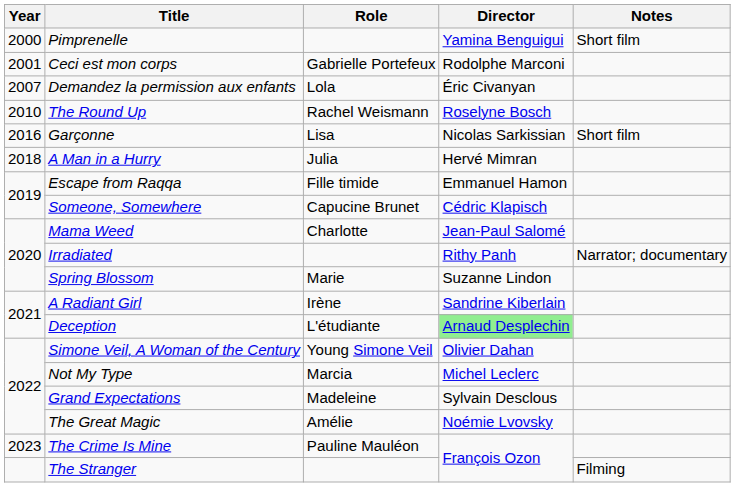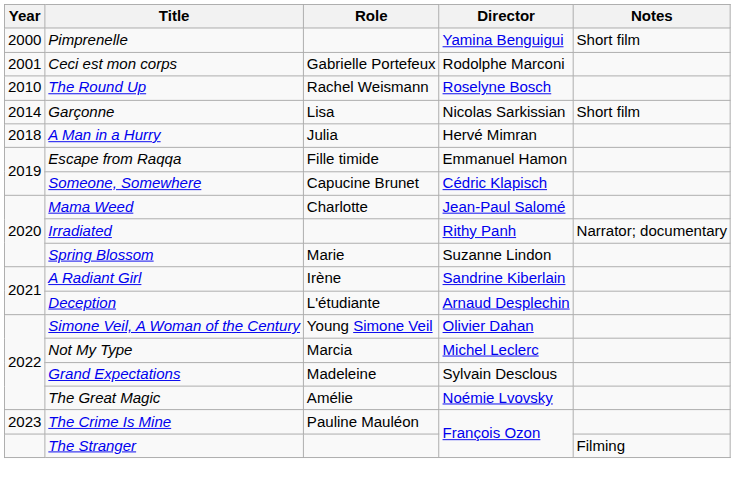 <table class="wikitable">
 <tr>
 <th>Year</th>
 <th>Title</th>
 <th>Role</th>
 <th>Director</th>
 <th>Notes</th>
 </tr>
 <tr>
 <td>2000</td>
 <td><em>Pimprenelle</em></td>
 <td></td>
 <td><a href='#'>Yamina Benguigui</a></td>
 <td>Short film</td>
 </tr>
 <tr>
 <td>2001</td>
 <td><em>Ceci est mon corps</em></td>
 <td>Gabrielle Portefeux</td>
 <td>Rodolphe Marconi</td>
 <td></td>
 </tr>
 <tr>
-<td>2007</td>
-<td><em>Demandez la permission aux enfants</em></td>
-<td>Lola</td>
-<td>Éric Civanyan</td>
-<td></td>
-</tr>
-<tr>
 <td>2010</td>
 <td><em><a href='#'>The Round Up</a></em></td>
 <td>Rachel Weismann</td>
 <td><a href='#'>Roselyne Bosch</a></td>
 <td></td>
 </tr>
 <tr>
-<td>2016</td>
+<td>2014</td>
 <td><em>Garçonne</em></td>
 <td>Lisa</td>
 <td>Nicolas Sarkissian</td>
 <td>Short film</td>
 </tr>
 <tr>
 <td>2018</td>
 <td><em><a href='#'>A Man in a Hurry</a></em></td>
 <td>Julia</td>
 <td>Hervé Mimran</td>
 <td></td>
 </tr>
 <tr>
 <td rowspan="2">2019</td>
 <td><em>Escape from Raqqa</em></td>
 <td>Fille timide</td>
 <td>Emmanuel Hamon</td>
 <td></td>
 </tr>
 <tr>
 <td><em><a href='#'>Someone, Somewhere</a></em></td>
 <td>Capucine Brunet</td>
 <td><a href='#'>Cédric Klapisch</a></td>
 <td></td>
 </tr>
 <tr>
 <td rowspan="3">2020</td>
 <td><em><a href='#'>Mama Weed</a></em></td>
 <td>Charlotte</td>
 <td><a href='#'>Jean-Paul Salomé</a></td>
 <td></td>
 </tr>
 <tr>
 <td><em><a href='#'>Irradiated</a></em></td>
 <td></td>
 <td><a href='#'>Rithy Panh</a></td>
 <td>Narrator; documentary</td>
 </tr>
 <tr>
 <td><em><a href='#'>Spring Blossom</a></em></td>
 <td>Marie</td>
 <td>Suzanne Lindon</td>
 <td></td>
 </tr>
 <tr>
 <td rowspan="2">2021</td>
 <td><em><a href='#'>A Radiant Girl</a></em></td>
 <td>Irène</td>
 <td><a href='#'>Sandrine Kiberlain</a></td>
 <td></td>
 </tr>
 <tr>
 <td><em><a href='#'>Deception</a></em></td>
 <td>L'étudiante</td>
-<td style="background: lightgreen;"><a href='#'>Arnaud Desplechin</a></td>
+<td><a href='#'>Arnaud Desplechin</a></td>
 <td></td>
 </tr>
 <tr>
 <td rowspan="4">2022</td>
 <td><em><a href='#'>Simone Veil, A Woman of the Century</a></em></td>
 <td>Young <a href='#'>Simone Veil</a></td>
 <td><a href='#'>Olivier Dahan</a></td>
 <td></td>
 </tr>
 <tr>
 <td><em>Not My Type</em></td>
 <td>Marcia</td>
 <td><a href='#'>Michel Leclerc</a></td>
 <td></td>
 </tr>
 <tr>
 <td><em><a href='#'>Grand Expectations</a></em></td>
 <td>Madeleine</td>
 <td>Sylvain Desclous</td>
 <td></td>
 </tr>
 <tr>
 <td><em>The Great Magic</em></td>
 <td>Amélie</td>
 <td><a href='#'>Noémie Lvovsky</a></td>
 <td></td>
 </tr>
 <tr>
 <td>2023</td>
 <td><em><a href='#'>The Crime Is Mine</a></em></td>
 <td>Pauline Mauléon</td>
 <td rowspan="2"><a href='#'>François Ozon</a></td>
 <td></td>
 </tr>
 <tr>
 <td></td>
 <td><em><a href='#'>The Stranger</a></em></td>
 <td></td>
 <td>Filming</td>
 </tr>
 </table>
